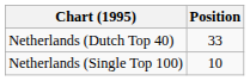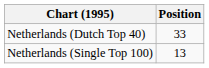 <table class="wikitable">
 <tr>
 <th>Chart (1995)</th>
 <th>Position</th>
 </tr>
 <tr>
 <td>Netherlands (Dutch Top 40)</td>
 <td style="text-align:center">33</td>
 </tr>
 <tr>
 <td>Netherlands (Single Top 100)</td>
-<td style="text-align:center">10</td>
+<td style="text-align:center">13</td>
 </tr>
 </table>
